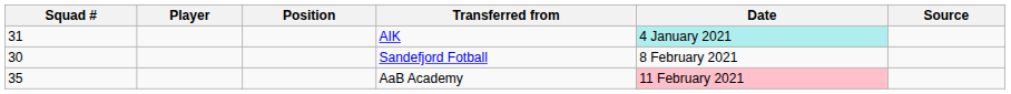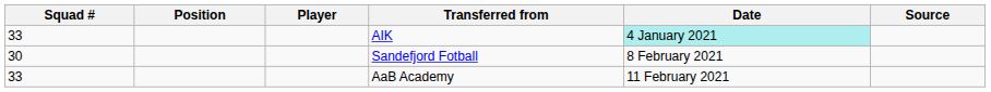 <table class="wikitable sortable" style="width:90%; text-align:center; font-size:95%; text-align:left;">
 <tr>
 <th>Squad #</th>
+<th>Position</th>
 <th>Player</th>
-<th>Position</th>
 <th>Transferred from</th>
 <th>Date</th>
 <th>Source</th>
 </tr>
 <tr>
-<td>31</td>
+<td>33</td>
 <td></td>
 <td></td>
 <td> <a href='#'>AIK</a></td>
 <td style="background: paleturquoise;">4 January 2021</td>
 <td></td>
 </tr>
 <tr>
 <td>30</td>
 <td></td>
 <td></td>
 <td> <a href='#'>Sandefjord Fotball</a></td>
 <td>8 February 2021</td>
 <td></td>
 </tr>
 <tr>
-<td>35</td>
+<td>33</td>
 <td></td>
 <td></td>
 <td> AaB Academy</td>
-<td style="background: pink;">11 February 2021</td>
+<td>11 February 2021</td>
 <td></td>
 </tr>
 </table>
